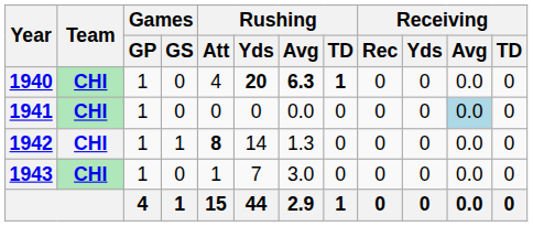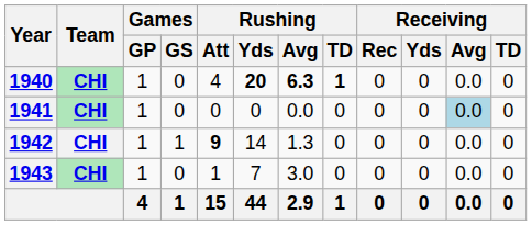 <table class="wikitable" style="text-align:center;">
 <tr>
 <th rowspan="2">Year</th>
 <th rowspan="2">Team</th>
 <th colspan="2">Games</th>
 <th colspan="4">Rushing</th>
 <th colspan="4">Receiving</th>
 </tr>
 <tr>
 <th>GP</th>
 <th>GS</th>
 <th>Att</th>
 <th>Yds</th>
 <th>Avg</th>
 <th>TD</th>
 <th>Rec</th>
 <th>Yds</th>
 <th>Avg</th>
 <th>TD</th>
 </tr>
 <tr>
 <th><a href='#'>1940</a></th>
 <th style="background:#afe6ba; width:3em;"><a href='#'>CHI</a></th>
 <td>1</td>
 <td>0</td>
 <td>4</td>
 <td><strong>20</strong></td>
 <td><strong>6.3</strong></td>
 <td><strong>1</strong></td>
 <td>0</td>
 <td>0</td>
 <td>0.0</td>
 <td>0</td>
 </tr>
 <tr>
 <th><a href='#'>1941</a></th>
 <th style="background:#afe6ba; width:3em;"><a href='#'>CHI</a></th>
 <td>1</td>
 <td>0</td>
 <td>0</td>
 <td>0</td>
 <td>0.0</td>
 <td>0</td>
 <td>0</td>
 <td>0</td>
 <td style="background: lightblue;">0.0</td>
 <td>0</td>
 </tr>
 <tr>
 <th><a href='#'>1942</a></th>
 <th><a href='#'>CHI</a></th>
 <td>1</td>
 <td>1</td>
-<td><strong>8</strong></td>
+<td><strong>9</strong></td>
 <td>14</td>
 <td>1.3</td>
 <td>0</td>
 <td>0</td>
 <td>0</td>
 <td>0.0</td>
 <td>0</td>
 </tr>
 <tr>
 <th><a href='#'>1943</a></th>
 <th style="background:#afe6ba; width:3em;"><a href='#'>CHI</a></th>
 <td>1</td>
 <td>0</td>
 <td>1</td>
 <td>7</td>
 <td>3.0</td>
 <td>0</td>
 <td>0</td>
 <td>0</td>
 <td>0.0</td>
 <td>0</td>
 </tr>
 <tr>
 <th colspan="2"></th>
 <th>4</th>
 <th>1</th>
 <th>15</th>
 <th>44</th>
 <th>2.9</th>
 <th>1</th>
 <th>0</th>
 <th>0</th>
 <th>0.0</th>
 <th>0</th>
 </tr>
 </table>
